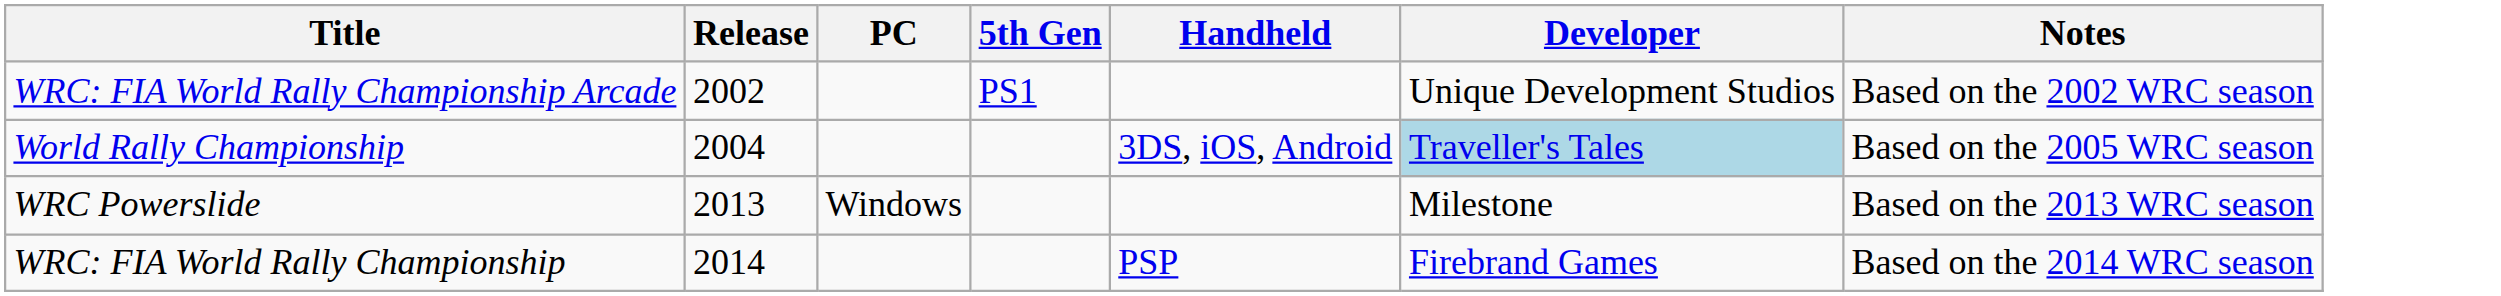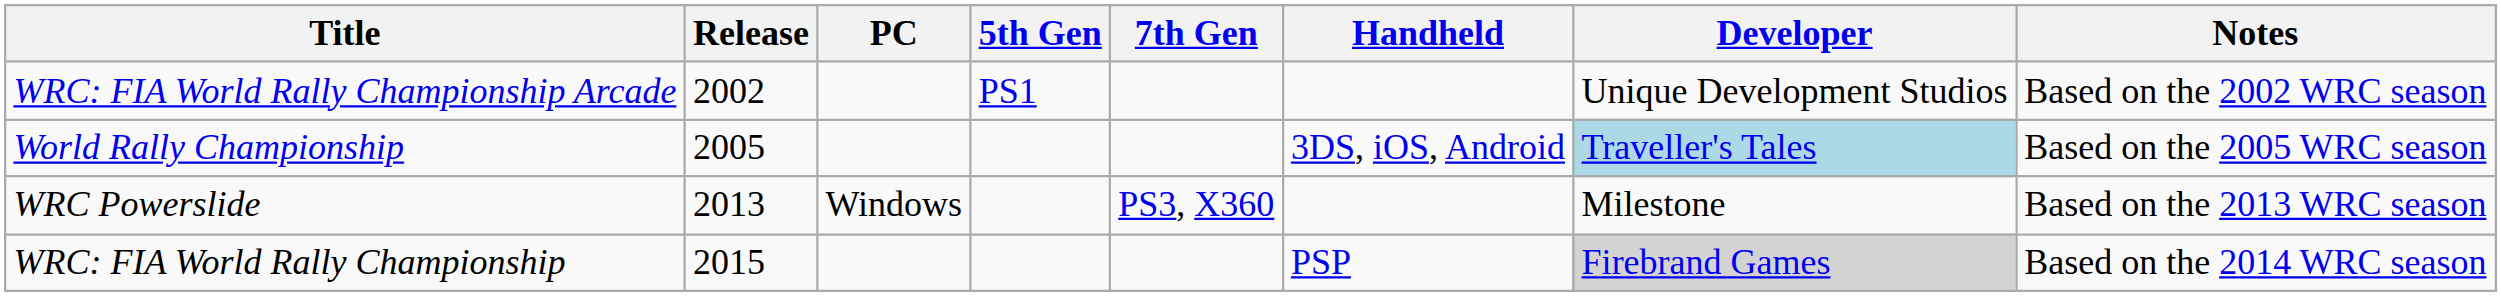 <table class="wikitable sortable" border="1">
 <tr>
 <th scope="col">Title</th>
 <th scope="col">Release</th>
 <th scope="col">PC</th>
 <th scope="col"><a href='#'>5th Gen</a></th>
+<th scope="col"><a href='#'>7th Gen</a></th>
 <th scope="col"><a href='#'>Handheld</a></th>
 <th scope="col"><a href='#'>Developer</a></th>
 <th scope="col" class="unsortable">Notes</th>
 </tr>
 <tr>
 <td><em><a href='#'>WRC: FIA World Rally Championship Arcade</a></em></td>
 <td>2002</td>
 <td></td>
 <td><a href='#'>PS1</a></td>
 <td></td>
+<td></td>
 <td>Unique Development Studios</td>
 <td>Based on the <a href='#'>2002 WRC season</a></td>
 </tr>
 <tr>
 <td><em><a href='#'>World Rally Championship</a></em></td>
-<td>2004</td>
+<td>2005</td>
+<td></td>
 <td></td>
 <td></td>
 <td><a href='#'>3DS</a>, <a href='#'>iOS</a>, <a href='#'>Android</a></td>
 <td style="background: lightblue;"><a href='#'>Traveller's Tales</a></td>
 <td>Based on the <a href='#'>2005 WRC season</a></td>
 </tr>
 <tr>
 <td><em>WRC Powerslide</em></td>
 <td>2013</td>
 <td>Windows</td>
 <td></td>
+<td><a href='#'>PS3</a>, <a href='#'>X360</a></td>
 <td></td>
 <td>Milestone</td>
 <td>Based on the <a href='#'>2013 WRC season</a></td>
 </tr>
 <tr>
 <td><em>WRC: FIA World Rally Championship</em></td>
-<td>2014</td>
+<td>2015</td>
+<td></td>
 <td></td>
 <td></td>
 <td><a href='#'>PSP</a></td>
-<td><a href='#'>Firebrand Games</a></td>
+<td style="background: lightgrey;"><a href='#'>Firebrand Games</a></td>
 <td>Based on the <a href='#'>2014 WRC season</a></td>
 </tr>
 </table>
